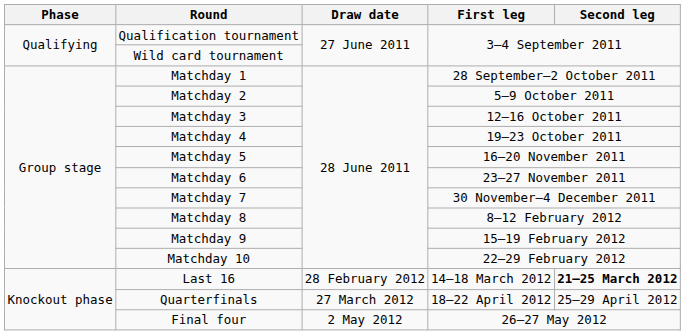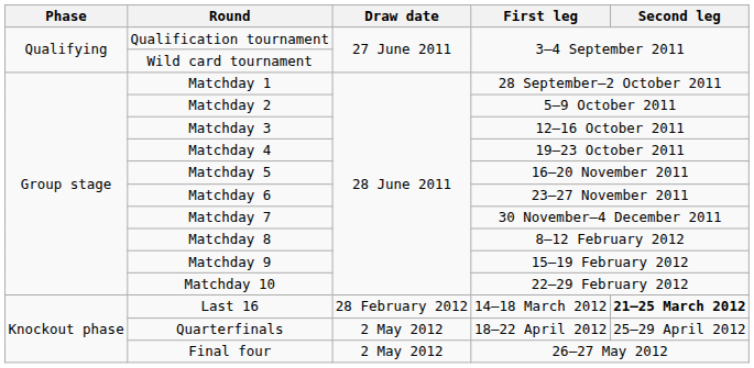 <table class="wikitable" border="1">
 <tr align="center">
 <th>Phase</th>
 <th>Round</th>
 <th>Draw date</th>
 <th>First leg</th>
 <th>Second leg</th>
 </tr>
 <tr align="center">
 <td rowspan="2">Qualifying</td>
 <td>Qualification tournament</td>
 <td rowspan="2">27 June 2011</td>
 <td colspan="2" rowspan="2">3–4 September 2011</td>
 </tr>
 <tr align="center">
 <td>Wild card tournament</td>
 </tr>
 <tr align="center">
 <td rowspan="10">Group stage</td>
 <td>Matchday 1</td>
 <td rowspan="10">28 June 2011</td>
 <td colspan="2">28 September–2 October 2011</td>
 </tr>
 <tr align="center">
 <td>Matchday 2</td>
 <td colspan="2">5–9 October 2011</td>
 </tr>
 <tr align="center">
 <td>Matchday 3</td>
 <td colspan="2">12–16 October 2011</td>
 </tr>
 <tr align="center">
 <td>Matchday 4</td>
 <td colspan="2">19–23 October 2011</td>
 </tr>
 <tr align="center">
 <td>Matchday 5</td>
 <td colspan="2">16–20 November 2011</td>
 </tr>
 <tr align="center">
 <td>Matchday 6</td>
 <td colspan="2">23–27 November 2011</td>
 </tr>
 <tr align="center">
 <td>Matchday 7</td>
 <td colspan="2">30 November–4 December 2011</td>
 </tr>
 <tr align="center">
 <td>Matchday 8</td>
 <td colspan="2">8–12 February 2012</td>
 </tr>
 <tr align="center">
 <td>Matchday 9</td>
 <td colspan="2">15–19 February 2012</td>
 </tr>
 <tr align="center">
 <td>Matchday 10</td>
 <td colspan="2">22–29 February 2012</td>
 </tr>
 <tr align="center">
 <td rowspan="3">Knockout phase</td>
 <td>Last 16</td>
 <td>28 February 2012</td>
 <td>14–18 March 2012</td>
 <td><strong>21–25 March 2012</strong></td>
 </tr>
 <tr align="center">
 <td>Quarterfinals</td>
-<td>27 March 2012</td>
+<td>2 May 2012</td>
 <td>18–22 April 2012</td>
 <td>25–29 April 2012</td>
 </tr>
 <tr align="center">
 <td>Final four</td>
 <td>2 May 2012</td>
 <td colspan="2">26–27 May 2012</td>
 </tr>
 </table>
